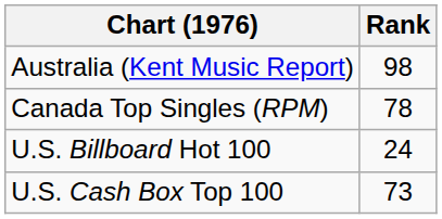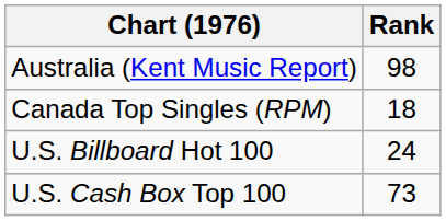 <table class="wikitable">
 <tr>
 <th align="left">Chart (1976)</th>
 <th style="text-align:center;">Rank</th>
 </tr>
 <tr>
 <td>Australia (<a href='#'>Kent Music Report</a>)</td>
 <td style="text-align:center;">98</td>
 </tr>
 <tr>
 <td>Canada Top Singles (<em>RPM</em>)</td>
-<td style="text-align:center;">78</td>
+<td style="text-align:center;">18</td>
 </tr>
 <tr>
 <td>U.S. <em>Billboard</em> Hot 100</td>
 <td style="text-align:center;">24</td>
 </tr>
 <tr>
 <td>U.S. <em>Cash Box</em> Top 100</td>
 <td style="text-align:center;">73</td>
 </tr>
 </table>
